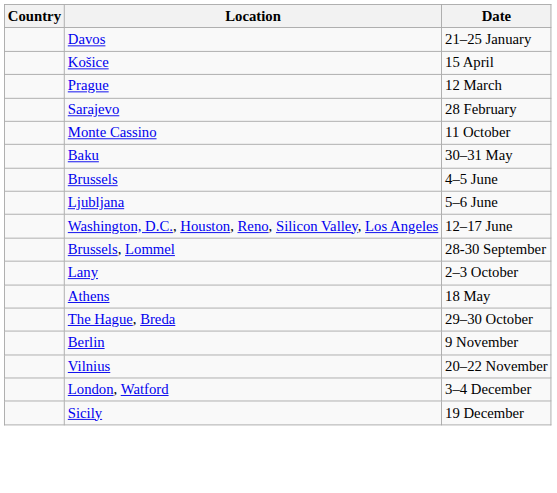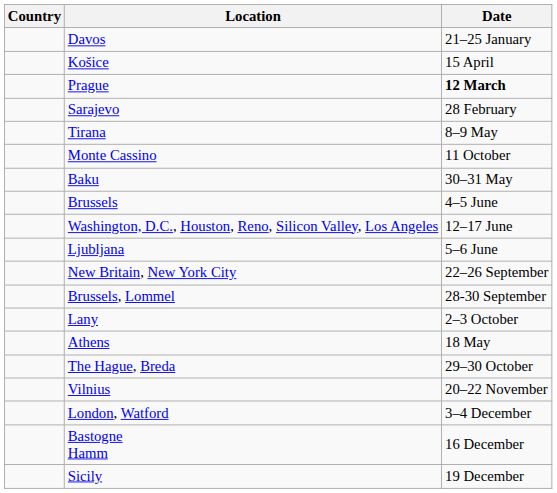 <table class="wikitable sortable">
 <tr>
 <th>Country</th>
 <th>Location</th>
 <th>Date</th>
 </tr>
 <tr>
 <td></td>
 <td><a href='#'>Davos</a></td>
 <td>21–25 January</td>
 </tr>
 <tr>
 <td></td>
 <td><a href='#'>Košice</a></td>
 <td>15 April</td>
 </tr>
 <tr>
 <td></td>
 <td><a href='#'>Prague</a></td>
-<td>12 March</td>
+<td><strong>12 March</strong></td>
 </tr>
 <tr>
 <td></td>
 <td><a href='#'>Sarajevo</a></td>
 <td>28 February</td>
+</tr>
+<tr>
+<td></td>
+<td><a href='#'>Tirana</a></td>
+<td>8–9 May</td>
 </tr>
 <tr>
 <td></td>
 <td><a href='#'>Monte Cassino</a></td>
 <td>11 October</td>
 </tr>
 <tr>
 <td></td>
 <td><a href='#'>Baku</a></td>
 <td>30–31 May</td>
 </tr>
 <tr>
 <td></td>
 <td><a href='#'>Brussels</a></td>
 <td>4–5 June</td>
 </tr>
 <tr>
 <td></td>
+<td><a href='#'>Washington, D.C.</a>, <a href='#'>Houston</a>, <a href='#'>Reno</a>, <a href='#'>Silicon Valley</a>, <a href='#'>Los Angeles</a></td>
+<td>12–17 June</td>
+</tr>
+<tr>
+<td></td>
 <td><a href='#'>Ljubljana</a></td>
 <td>5–6 June</td>
 </tr>
 <tr>
 <td></td>
-<td><a href='#'>Washington, D.C.</a>, <a href='#'>Houston</a>, <a href='#'>Reno</a>, <a href='#'>Silicon Valley</a>, <a href='#'>Los Angeles</a></td>
-<td>12–17 June</td>
+<td><a href='#'>New Britain</a>, <a href='#'>New York City</a></td>
+<td>22–26 September</td>
 </tr>
 <tr>
 <td></td>
 <td><a href='#'>Brussels</a>, <a href='#'>Lommel</a></td>
 <td>28-30 September</td>
 </tr>
 <tr>
 <td></td>
 <td><a href='#'>Lany</a></td>
 <td>2–3 October</td>
 </tr>
 <tr>
 <td></td>
 <td><a href='#'>Athens</a></td>
 <td>18 May</td>
 </tr>
 <tr>
 <td></td>
 <td><a href='#'>The Hague</a>, <a href='#'>Breda</a></td>
 <td>29–30 October</td>
 </tr>
 <tr>
 <td></td>
-<td><a href='#'>Berlin</a></td>
-<td>9 November</td>
-</tr>
-<tr>
-<td></td>
 <td><a href='#'>Vilnius</a></td>
 <td>20–22 November</td>
 </tr>
 <tr>
 <td></td>
 <td><a href='#'>London</a>, <a href='#'>Watford</a></td>
 <td>3–4 December</td>
 </tr>
 <tr>
+<td><br></td>
+<td><a href='#'>Bastogne</a><br><a href='#'>Hamm</a></td>
+<td>16 December</td>
+</tr>
+<tr>
 <td></td>
 <td><a href='#'>Sicily</a></td>
 <td>19 December</td>
 </tr>
 </table>
